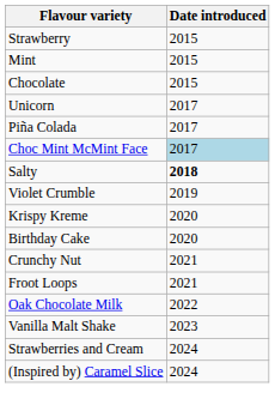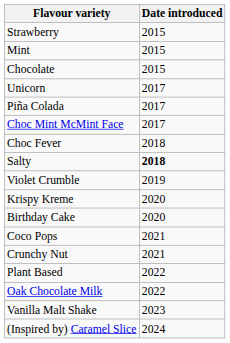 <table class="wikitable sortable">
 <tr>
 <th>Flavour variety</th>
 <th>Date introduced</th>
 </tr>
 <tr>
 <td>Strawberry</td>
 <td>2015</td>
 </tr>
 <tr>
 <td>Mint</td>
 <td>2015</td>
 </tr>
 <tr>
 <td>Chocolate</td>
 <td>2015</td>
 </tr>
 <tr>
 <td>Unicorn</td>
 <td>2017</td>
 </tr>
 <tr>
 <td>Piña Colada</td>
 <td>2017</td>
 </tr>
 <tr>
 <td><a href='#'>Choc Mint McMint Face</a></td>
-<td style="background: lightblue;">2017</td>
+<td>2017</td>
+</tr>
+<tr>
+<td>Choc Fever</td>
+<td>2018</td>
 </tr>
 <tr>
 <td>Salty</td>
 <td><strong>2018</strong></td>
 </tr>
 <tr>
 <td>Violet Crumble</td>
 <td>2019</td>
 </tr>
 <tr>
 <td>Krispy Kreme</td>
 <td>2020</td>
 </tr>
 <tr>
 <td>Birthday Cake</td>
 <td>2020</td>
 </tr>
 <tr>
+<td>Coco Pops</td>
+<td>2021</td>
+</tr>
+<tr>
 <td>Crunchy Nut</td>
 <td>2021</td>
 </tr>
 <tr>
-<td>Froot Loops</td>
-<td>2021</td>
+<td>Plant Based</td>
+<td>2022</td>
 </tr>
 <tr>
 <td><a href='#'>Oak Chocolate Milk</a></td>
 <td>2022</td>
 </tr>
 <tr>
 <td>Vanilla Malt Shake</td>
 <td>2023</td>
 </tr>
 <tr>
-<td>Strawberries and Cream</td>
-<td>2024</td>
-</tr>
-<tr>
 <td>(Inspired by) <a href='#'>Caramel Slice</a></td>
 <td>2024</td>
 </tr>
 </table>
